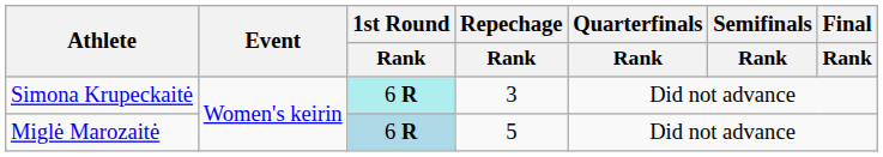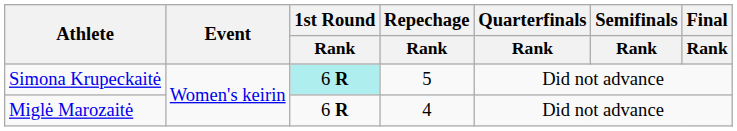 <table class="wikitable" style="font-size:90%">
 <tr>
 <th rowspan=2>Athlete</th>
 <th rowspan=2>Event</th>
 <th>1st Round</th>
 <th>Repechage</th>
 <th>Quarterfinals</th>
 <th>Semifinals</th>
 <th>Final</th>
 </tr>
 <tr style="font-size:95%">
 <th>Rank</th>
 <th>Rank</th>
 <th>Rank</th>
 <th>Rank</th>
 <th>Rank</th>
 </tr>
 <tr align=center>
 <td align=left><a href='#'>Simona Krupeckaitė</a></td>
 <td align=left rowspan=2><a href='#'>Women's keirin</a></td>
 <td style="background: paleturquoise;">6 <strong>R</strong></td>
-<td>3</td>
+<td>5</td>
 <td colspan=3>Did not advance</td>
 </tr>
 <tr align=center>
 <td align=left><a href='#'>Miglė Marozaitė</a></td>
-<td style="background: lightblue;">6 <strong>R</strong></td>
-<td>5</td>
+<td>6 <strong>R</strong></td>
+<td>4</td>
 <td colspan=3>Did not advance</td>
 </tr>
 </table>
